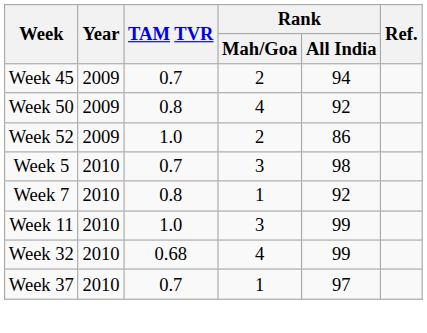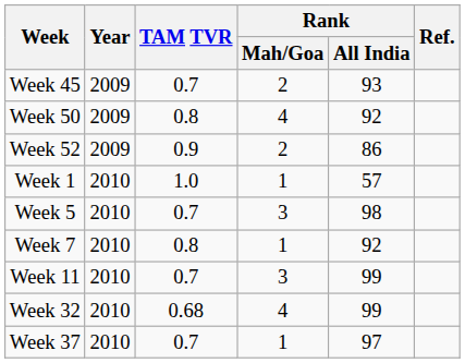 <table class="wikitable sortable" style="text-align:center">
 <tr>
 <th rowspan="2">Week</th>
 <th rowspan="2">Year</th>
 <th rowspan="2"><a href='#'>TAM</a> <a href='#'>TVR</a></th>
 <th colspan="2">Rank</th>
 <th rowspan="2">Ref.</th>
 </tr>
 <tr>
 <th>Mah/Goa</th>
 <th>All India</th>
 </tr>
 <tr>
 <td>Week 45</td>
 <td>2009</td>
 <td>0.7</td>
 <td>2</td>
-<td>94</td>
+<td>93</td>
 <td></td>
 </tr>
 <tr>
 <td>Week 50</td>
 <td>2009</td>
 <td>0.8</td>
 <td>4</td>
 <td>92</td>
 <td></td>
 </tr>
 <tr>
 <td>Week 52</td>
 <td>2009</td>
-<td>1.0</td>
+<td>0.9</td>
 <td>2</td>
 <td>86</td>
+<td></td>
+</tr>
+<tr>
+<td>Week 1</td>
+<td>2010</td>
+<td>1.0</td>
+<td>1</td>
+<td>57</td>
 <td></td>
 </tr>
 <tr>
 <td>Week 5</td>
 <td>2010</td>
 <td>0.7</td>
 <td>3</td>
 <td>98</td>
 <td></td>
 </tr>
 <tr>
 <td>Week 7</td>
 <td>2010</td>
 <td>0.8</td>
 <td>1</td>
 <td>92</td>
 <td></td>
 </tr>
 <tr>
 <td>Week 11</td>
 <td>2010</td>
-<td>1.0</td>
+<td>0.7</td>
 <td>3</td>
 <td>99</td>
 <td></td>
 </tr>
 <tr>
 <td>Week 32</td>
 <td>2010</td>
 <td>0.68</td>
 <td>4</td>
 <td>99</td>
 <td></td>
 </tr>
 <tr>
 <td>Week 37</td>
 <td>2010</td>
 <td>0.7</td>
 <td>1</td>
 <td>97</td>
 <td></td>
 </tr>
 </table>
